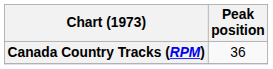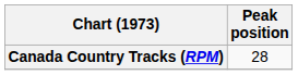 <table class="wikitable sortable plainrowheaders" style="text-align:center">
 <tr>
 <th scope="col">Chart (1973)</th>
 <th scope="col">Peak<br>position</th>
 </tr>
 <tr>
 <th scope="row">Canada Country Tracks (<em><a href='#'>RPM</a></em>)</th>
-<td align="center">36</td>
+<td align="center">28</td>
 </tr>
 <tr>
 </tr>
 </table>
